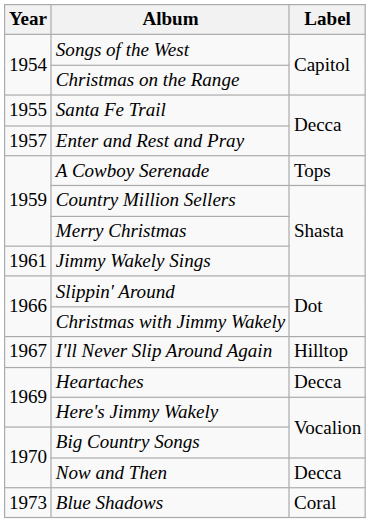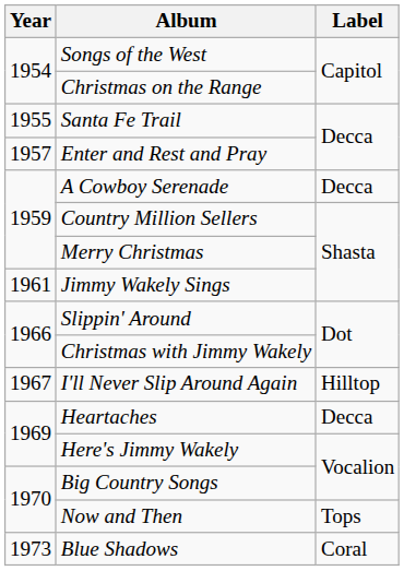 <table class="wikitable">
 <tr>
 <th>Year</th>
 <th>Album</th>
 <th>Label</th>
 </tr>
 <tr>
 <td rowspan=2>1954</td>
 <td><em>Songs of the West</em></td>
 <td rowspan=2>Capitol</td>
 </tr>
 <tr>
 <td><em>Christmas on the Range</em></td>
 </tr>
 <tr>
 <td>1955</td>
 <td><em>Santa Fe Trail</em></td>
 <td rowspan=2>Decca</td>
 </tr>
 <tr>
 <td>1957</td>
 <td><em>Enter and Rest and Pray</em></td>
 </tr>
 <tr>
 <td rowspan=3>1959</td>
 <td><em>A Cowboy Serenade</em></td>
-<td>Tops</td>
+<td>Decca</td>
 </tr>
 <tr>
 <td><em>Country Million Sellers</em></td>
 <td rowspan=3>Shasta</td>
 </tr>
 <tr>
 <td><em>Merry Christmas</em></td>
 </tr>
 <tr>
 <td>1961</td>
 <td><em>Jimmy Wakely Sings</em></td>
 </tr>
 <tr>
 <td rowspan=2>1966</td>
 <td><em>Slippin' Around</em></td>
 <td rowspan=2>Dot</td>
 </tr>
 <tr>
 <td><em>Christmas with Jimmy Wakely</em></td>
 </tr>
 <tr>
 <td>1967</td>
 <td><em>I'll Never Slip Around Again</em></td>
 <td>Hilltop</td>
 </tr>
 <tr>
 <td rowspan=2>1969</td>
 <td><em>Heartaches</em></td>
 <td>Decca</td>
 </tr>
 <tr>
 <td><em>Here's Jimmy Wakely</em></td>
 <td rowspan=2>Vocalion</td>
 </tr>
 <tr>
 <td rowspan=2>1970</td>
 <td><em>Big Country Songs</em></td>
 </tr>
 <tr>
 <td><em>Now and Then</em></td>
-<td>Decca</td>
+<td>Tops</td>
 </tr>
 <tr>
 <td rowspan=2>1973</td>
 <td><em>Blue Shadows</em></td>
 <td>Coral</td>
 </tr>
 </table>
